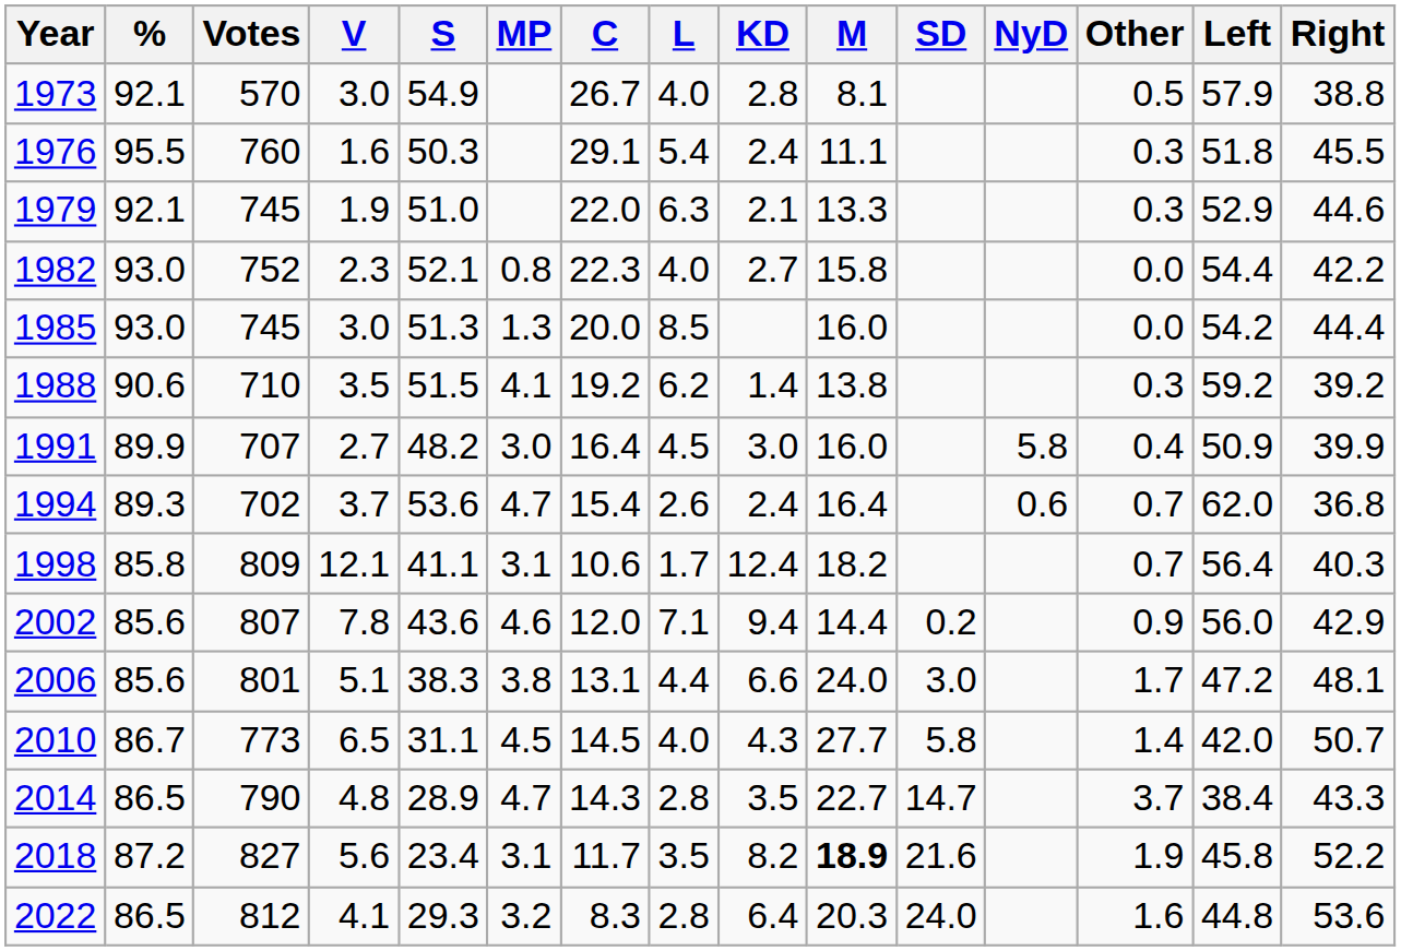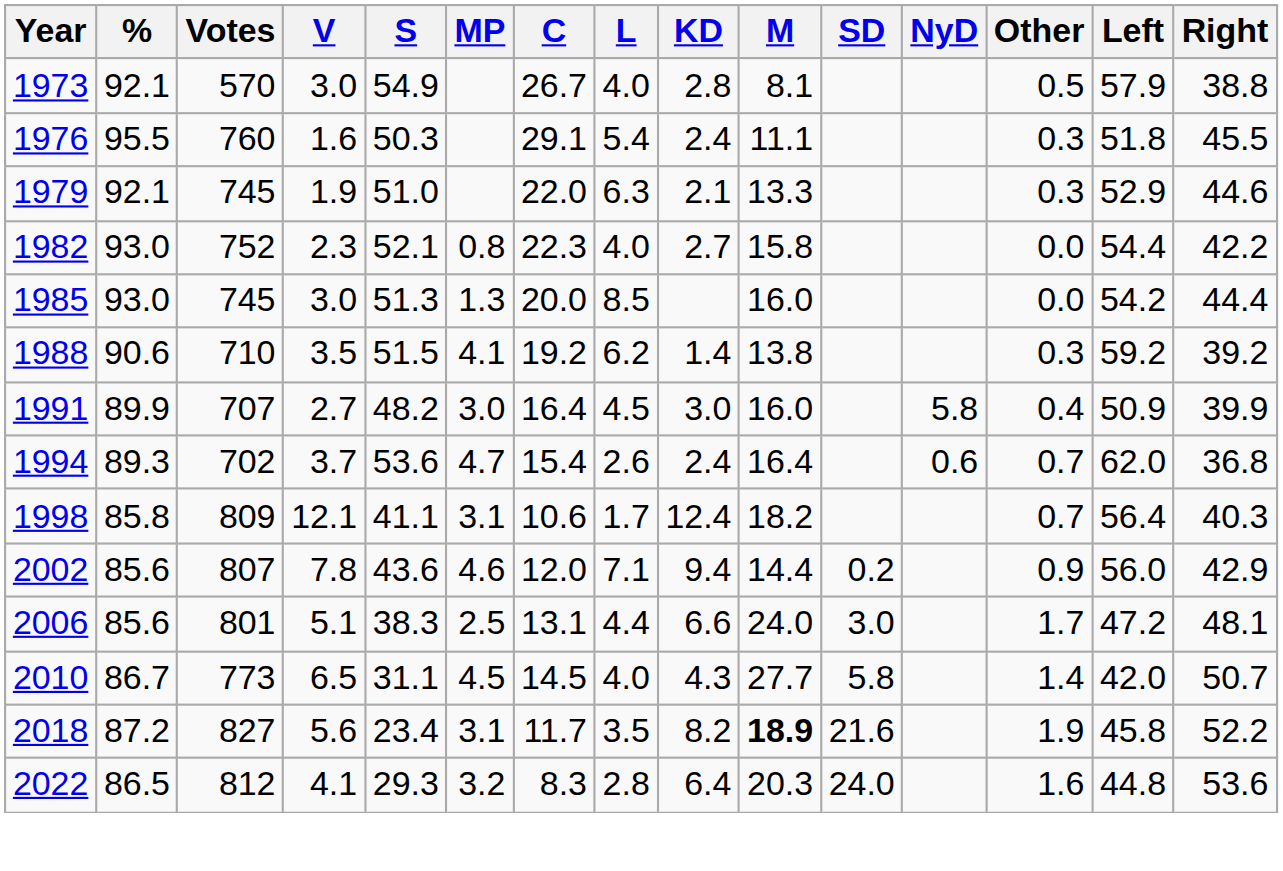 <table class="wikitable sortable" style=text-align:right>
 <tr>
 <th>Year</th>
 <th>%</th>
 <th>Votes</th>
 <th><a href='#'>V</a></th>
 <th><a href='#'>S</a></th>
 <th><a href='#'>MP</a></th>
 <th><a href='#'>C</a></th>
 <th><a href='#'>L</a></th>
 <th><a href='#'>KD</a></th>
 <th><a href='#'>M</a></th>
 <th><a href='#'>SD</a></th>
 <th><a href='#'>NyD</a></th>
 <th>Other</th>
 <th>Left</th>
 <th>Right</th>
 </tr>
 <tr>
 <td align=left><a href='#'>1973</a></td>
 <td>92.1</td>
 <td>570</td>
 <td>3.0</td>
 <td>54.9</td>
 <td></td>
 <td>26.7</td>
 <td>4.0</td>
 <td>2.8</td>
 <td>8.1</td>
 <td></td>
 <td></td>
 <td>0.5</td>
 <td>57.9</td>
 <td>38.8</td>
 </tr>
 <tr>
 <td align=left><a href='#'>1976</a></td>
 <td>95.5</td>
 <td>760</td>
 <td>1.6</td>
 <td>50.3</td>
 <td></td>
 <td>29.1</td>
 <td>5.4</td>
 <td>2.4</td>
 <td>11.1</td>
 <td></td>
 <td></td>
 <td>0.3</td>
 <td>51.8</td>
 <td>45.5</td>
 </tr>
 <tr>
 <td align=left><a href='#'>1979</a></td>
 <td>92.1</td>
 <td>745</td>
 <td>1.9</td>
 <td>51.0</td>
 <td></td>
 <td>22.0</td>
 <td>6.3</td>
 <td>2.1</td>
 <td>13.3</td>
 <td></td>
 <td></td>
 <td>0.3</td>
 <td>52.9</td>
 <td>44.6</td>
 </tr>
 <tr>
 <td align=left><a href='#'>1982</a></td>
 <td>93.0</td>
 <td>752</td>
 <td>2.3</td>
 <td>52.1</td>
 <td>0.8</td>
 <td>22.3</td>
 <td>4.0</td>
 <td>2.7</td>
 <td>15.8</td>
 <td></td>
 <td></td>
 <td>0.0</td>
 <td>54.4</td>
 <td>42.2</td>
 </tr>
 <tr>
 <td align=left><a href='#'>1985</a></td>
 <td>93.0</td>
 <td>745</td>
 <td>3.0</td>
 <td>51.3</td>
 <td>1.3</td>
 <td>20.0</td>
 <td>8.5</td>
 <td></td>
 <td>16.0</td>
 <td></td>
 <td></td>
 <td>0.0</td>
 <td>54.2</td>
 <td>44.4</td>
 </tr>
 <tr>
 <td align=left><a href='#'>1988</a></td>
 <td>90.6</td>
 <td>710</td>
 <td>3.5</td>
 <td>51.5</td>
 <td>4.1</td>
 <td>19.2</td>
 <td>6.2</td>
 <td>1.4</td>
 <td>13.8</td>
 <td></td>
 <td></td>
 <td>0.3</td>
 <td>59.2</td>
 <td>39.2</td>
 </tr>
 <tr>
 <td align=left><a href='#'>1991</a></td>
 <td>89.9</td>
 <td>707</td>
 <td>2.7</td>
 <td>48.2</td>
 <td>3.0</td>
 <td>16.4</td>
 <td>4.5</td>
 <td>3.0</td>
 <td>16.0</td>
 <td></td>
 <td>5.8</td>
 <td>0.4</td>
 <td>50.9</td>
 <td>39.9</td>
 </tr>
 <tr>
 <td align=left><a href='#'>1994</a></td>
 <td>89.3</td>
 <td>702</td>
 <td>3.7</td>
 <td>53.6</td>
 <td>4.7</td>
 <td>15.4</td>
 <td>2.6</td>
 <td>2.4</td>
 <td>16.4</td>
 <td></td>
 <td>0.6</td>
 <td>0.7</td>
 <td>62.0</td>
 <td>36.8</td>
 </tr>
 <tr>
 <td align=left><a href='#'>1998</a></td>
 <td>85.8</td>
 <td>809</td>
 <td>12.1</td>
 <td>41.1</td>
 <td>3.1</td>
 <td>10.6</td>
 <td>1.7</td>
 <td>12.4</td>
 <td>18.2</td>
 <td></td>
 <td></td>
 <td>0.7</td>
 <td>56.4</td>
 <td>40.3</td>
 </tr>
 <tr>
 <td align=left><a href='#'>2002</a></td>
 <td>85.6</td>
 <td>807</td>
 <td>7.8</td>
 <td>43.6</td>
 <td>4.6</td>
 <td>12.0</td>
 <td>7.1</td>
 <td>9.4</td>
 <td>14.4</td>
 <td>0.2</td>
 <td></td>
 <td>0.9</td>
 <td>56.0</td>
 <td>42.9</td>
 </tr>
 <tr>
 <td align=left><a href='#'>2006</a></td>
 <td>85.6</td>
 <td>801</td>
 <td>5.1</td>
 <td>38.3</td>
-<td>3.8</td>
+<td>2.5</td>
 <td>13.1</td>
 <td>4.4</td>
 <td>6.6</td>
 <td>24.0</td>
 <td>3.0</td>
 <td></td>
 <td>1.7</td>
 <td>47.2</td>
 <td>48.1</td>
 </tr>
 <tr>
 <td align=left><a href='#'>2010</a></td>
 <td>86.7</td>
 <td>773</td>
 <td>6.5</td>
 <td>31.1</td>
 <td>4.5</td>
 <td>14.5</td>
 <td>4.0</td>
 <td>4.3</td>
 <td>27.7</td>
 <td>5.8</td>
 <td></td>
 <td>1.4</td>
 <td>42.0</td>
 <td>50.7</td>
-</tr>
-<tr>
-<td align=left><a href='#'>2014</a></td>
-<td>86.5</td>
-<td>790</td>
-<td>4.8</td>
-<td>28.9</td>
-<td>4.7</td>
-<td>14.3</td>
-<td>2.8</td>
-<td>3.5</td>
-<td>22.7</td>
-<td>14.7</td>
-<td></td>
-<td>3.7</td>
-<td>38.4</td>
-<td>43.3</td>
 </tr>
 <tr>
 <td align=left><a href='#'>2018</a></td>
 <td>87.2</td>
 <td>827</td>
 <td>5.6</td>
 <td>23.4</td>
 <td>3.1</td>
 <td>11.7</td>
 <td>3.5</td>
 <td>8.2</td>
 <td><strong>18.9</strong></td>
 <td>21.6</td>
 <td></td>
 <td>1.9</td>
 <td>45.8</td>
 <td>52.2</td>
 </tr>
 <tr>
 <td align=left><a href='#'>2022</a></td>
 <td>86.5</td>
 <td>812</td>
 <td>4.1</td>
 <td>29.3</td>
 <td>3.2</td>
 <td>8.3</td>
 <td>2.8</td>
 <td>6.4</td>
 <td>20.3</td>
 <td>24.0</td>
 <td></td>
 <td>1.6</td>
 <td>44.8</td>
 <td>53.6</td>
 </tr>
 </table>
